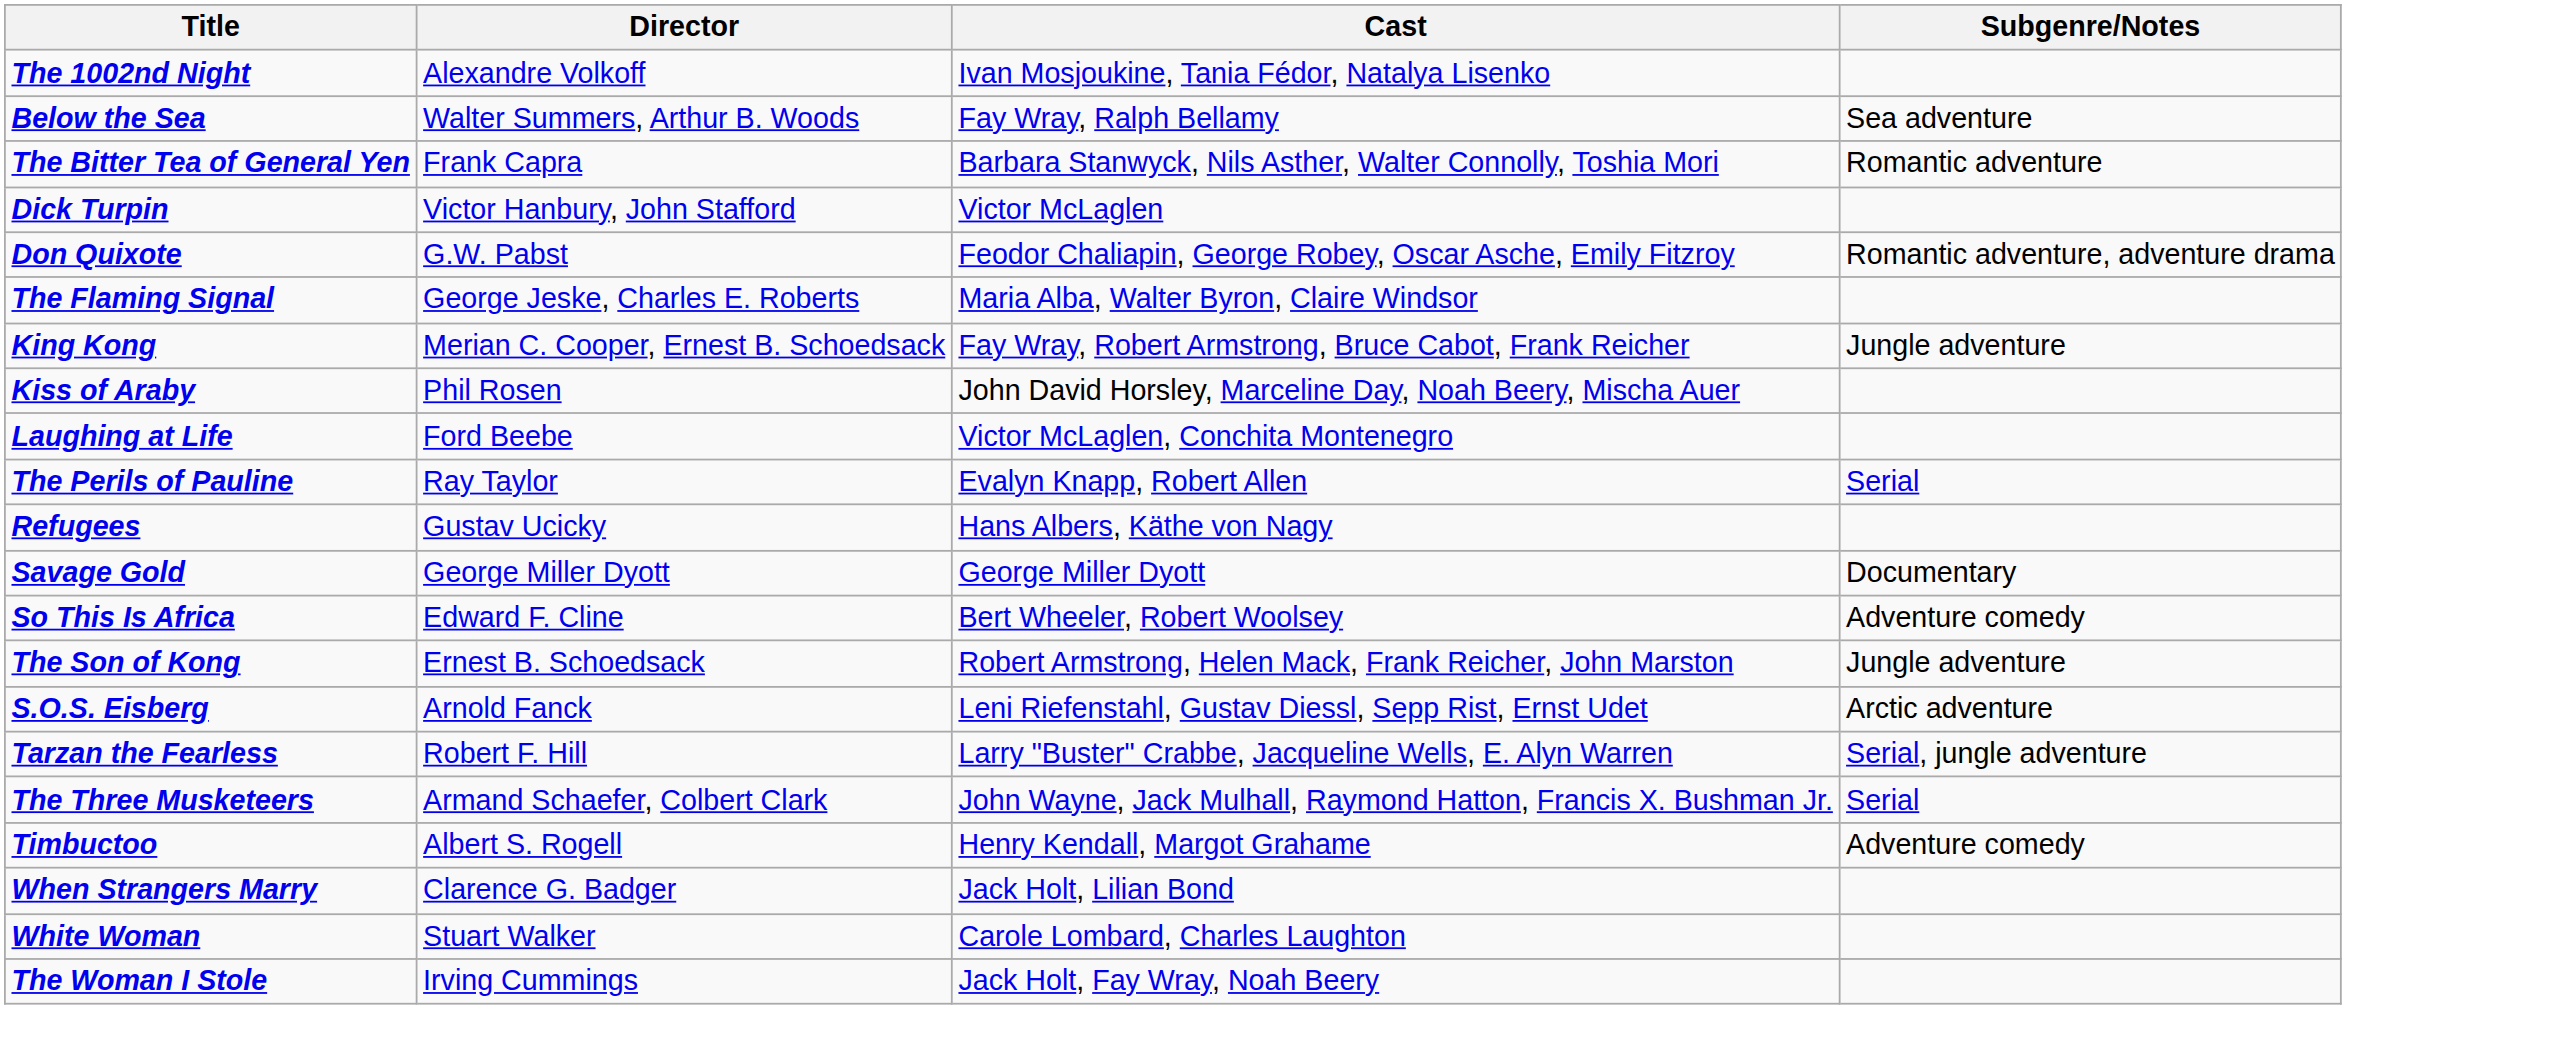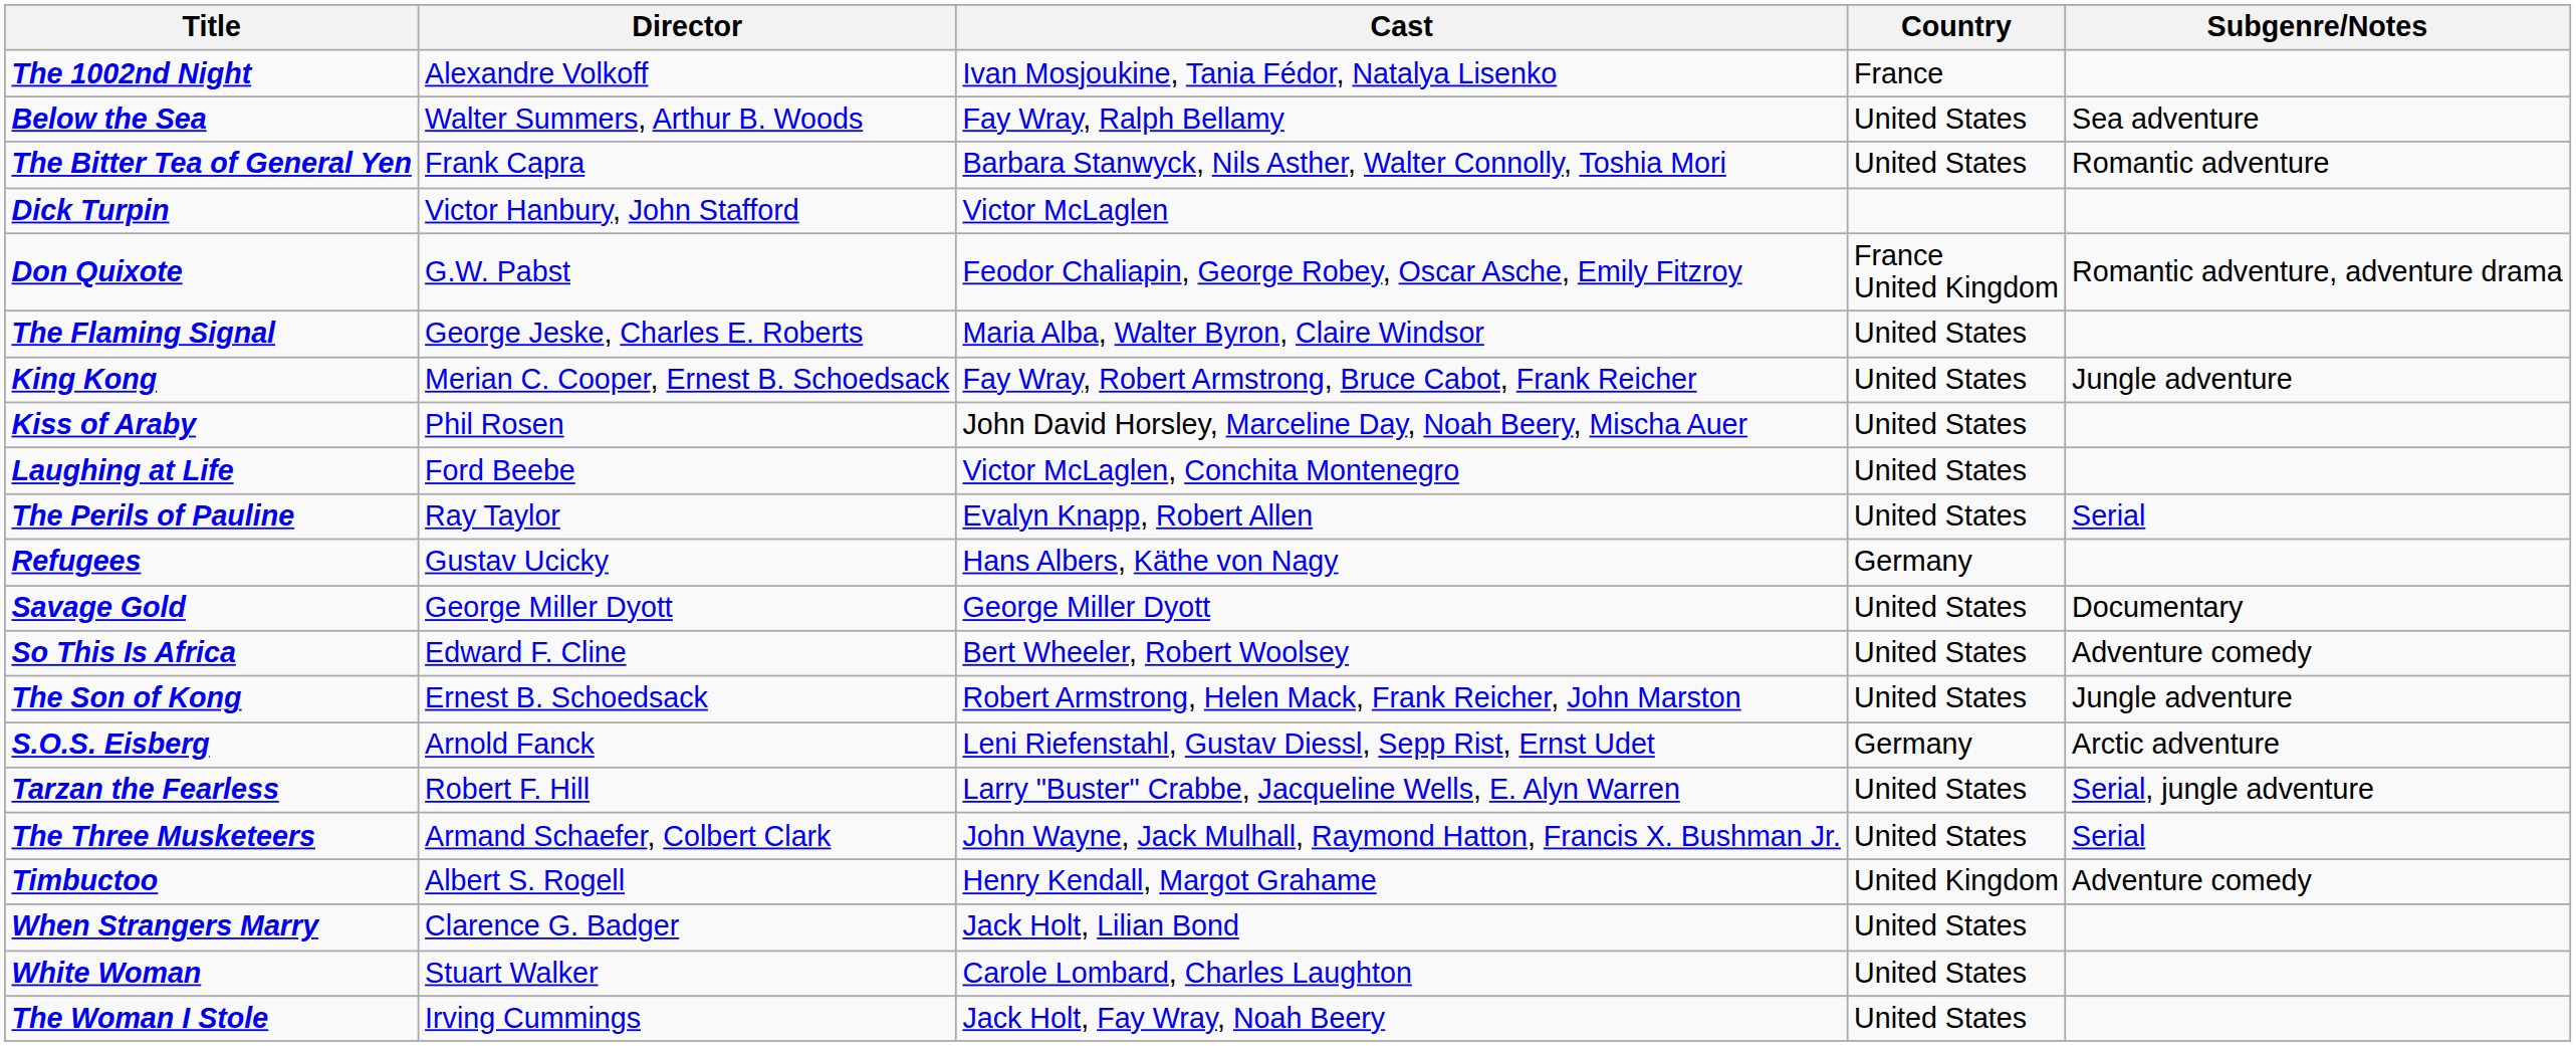 <table class="wikitable">
 <tr>
 <th>Title</th>
 <th>Director</th>
 <th>Cast</th>
+<th>Country</th>
 <th>Subgenre/Notes</th>
 </tr>
 <tr>
 <td><strong><em><a href='#'>The 1002nd Night</a></em></strong></td>
 <td><a href='#'>Alexandre Volkoff</a></td>
 <td><a href='#'>Ivan Mosjoukine</a>, <a href='#'>Tania Fédor</a>, <a href='#'>Natalya Lisenko</a></td>
+<td>France</td>
 <td></td>
 </tr>
 <tr>
 <td><strong><em><a href='#'>Below the Sea</a></em></strong></td>
 <td><a href='#'>Walter Summers</a>, <a href='#'>Arthur B. Woods</a></td>
 <td><a href='#'>Fay Wray</a>, <a href='#'>Ralph Bellamy</a></td>
+<td>United States</td>
 <td>Sea adventure</td>
 </tr>
 <tr>
 <td><strong><em><a href='#'>The Bitter Tea of General Yen</a></em></strong></td>
 <td><a href='#'>Frank Capra</a></td>
 <td><a href='#'>Barbara Stanwyck</a>, <a href='#'>Nils Asther</a>, <a href='#'>Walter Connolly</a>, <a href='#'>Toshia Mori</a></td>
+<td>United States</td>
 <td>Romantic adventure</td>
 </tr>
 <tr>
 <td><strong><em><a href='#'>Dick Turpin</a></em></strong></td>
 <td><a href='#'>Victor Hanbury</a>, <a href='#'>John Stafford</a></td>
 <td><a href='#'>Victor McLaglen</a></td>
 <td></td>
+<td></td>
 </tr>
 <tr>
 <td><strong><em><a href='#'>Don Quixote</a></em></strong></td>
 <td><a href='#'>G.W. Pabst</a></td>
 <td><a href='#'>Feodor Chaliapin</a>, <a href='#'>George Robey</a>, <a href='#'>Oscar Asche</a>, <a href='#'>Emily Fitzroy</a></td>
+<td>France<br>United Kingdom</td>
 <td>Romantic adventure, adventure drama</td>
 </tr>
 <tr>
 <td><strong><em><a href='#'>The Flaming Signal</a></em></strong></td>
 <td><a href='#'>George Jeske</a>, <a href='#'>Charles E. Roberts</a></td>
 <td><a href='#'>Maria Alba</a>, <a href='#'>Walter Byron</a>, <a href='#'>Claire Windsor</a></td>
+<td>United States</td>
 <td></td>
 </tr>
 <tr>
 <td><strong><em><a href='#'>King Kong</a></em></strong></td>
 <td><a href='#'>Merian C. Cooper</a>, <a href='#'>Ernest B. Schoedsack</a></td>
 <td><a href='#'>Fay Wray</a>, <a href='#'>Robert Armstrong</a>, <a href='#'>Bruce Cabot</a>, <a href='#'>Frank Reicher</a></td>
+<td>United States</td>
 <td>Jungle adventure</td>
 </tr>
 <tr>
 <td><strong><em><a href='#'>Kiss of Araby</a></em></strong></td>
 <td><a href='#'>Phil Rosen</a></td>
 <td>John David Horsley, <a href='#'>Marceline Day</a>, <a href='#'>Noah Beery</a>, <a href='#'>Mischa Auer</a></td>
+<td>United States</td>
 <td></td>
 </tr>
 <tr>
 <td><strong><em><a href='#'>Laughing at Life</a></em></strong></td>
 <td><a href='#'>Ford Beebe</a></td>
 <td><a href='#'>Victor McLaglen</a>, <a href='#'>Conchita Montenegro</a></td>
+<td>United States</td>
 <td></td>
 </tr>
 <tr>
 <td><strong><em><a href='#'>The Perils of Pauline</a></em></strong></td>
 <td><a href='#'>Ray Taylor</a></td>
 <td><a href='#'>Evalyn Knapp</a>, <a href='#'>Robert Allen</a></td>
+<td>United States</td>
 <td><a href='#'>Serial</a></td>
 </tr>
 <tr>
 <td><strong><em><a href='#'>Refugees</a></em></strong></td>
 <td><a href='#'>Gustav Ucicky</a></td>
 <td><a href='#'>Hans Albers</a>, <a href='#'>Käthe von Nagy</a></td>
+<td>Germany</td>
 <td></td>
 </tr>
 <tr>
 <td><strong><em><a href='#'>Savage Gold</a></em></strong></td>
 <td><a href='#'>George Miller Dyott</a></td>
 <td><a href='#'>George Miller Dyott</a></td>
+<td>United States</td>
 <td>Documentary</td>
 </tr>
 <tr>
 <td><strong><em><a href='#'>So This Is Africa</a></em></strong></td>
 <td><a href='#'>Edward F. Cline</a></td>
 <td><a href='#'>Bert Wheeler</a>, <a href='#'>Robert Woolsey</a></td>
+<td>United States</td>
 <td>Adventure comedy</td>
 </tr>
 <tr>
 <td><strong><em><a href='#'>The Son of Kong</a></em></strong></td>
 <td><a href='#'>Ernest B. Schoedsack</a></td>
 <td><a href='#'>Robert Armstrong</a>, <a href='#'>Helen Mack</a>, <a href='#'>Frank Reicher</a>, <a href='#'>John Marston</a></td>
+<td>United States</td>
 <td>Jungle adventure</td>
 </tr>
 <tr>
 <td><strong><em><a href='#'>S.O.S. Eisberg</a></em></strong></td>
 <td><a href='#'>Arnold Fanck</a></td>
 <td><a href='#'>Leni Riefenstahl</a>, <a href='#'>Gustav Diessl</a>, <a href='#'>Sepp Rist</a>, <a href='#'>Ernst Udet</a></td>
+<td>Germany</td>
 <td>Arctic adventure</td>
 </tr>
 <tr>
 <td><strong><em><a href='#'>Tarzan the Fearless</a></em></strong></td>
 <td><a href='#'>Robert F. Hill</a></td>
 <td><a href='#'>Larry "Buster" Crabbe</a>, <a href='#'>Jacqueline Wells</a>, <a href='#'>E. Alyn Warren</a></td>
+<td>United States</td>
 <td><a href='#'>Serial</a>, jungle adventure</td>
 </tr>
 <tr>
 <td><strong><em><a href='#'>The Three Musketeers</a></em></strong></td>
 <td><a href='#'>Armand Schaefer</a>, <a href='#'>Colbert Clark</a></td>
 <td><a href='#'>John Wayne</a>, <a href='#'>Jack Mulhall</a>, <a href='#'>Raymond Hatton</a>, <a href='#'>Francis X. Bushman Jr.</a></td>
+<td>United States</td>
 <td><a href='#'>Serial</a></td>
 </tr>
 <tr>
 <td><strong><em><a href='#'>Timbuctoo</a></em></strong></td>
 <td><a href='#'>Albert S. Rogell</a></td>
 <td><a href='#'>Henry Kendall</a>, <a href='#'>Margot Grahame</a></td>
+<td>United Kingdom</td>
 <td>Adventure comedy</td>
 </tr>
 <tr>
 <td><strong><em><a href='#'>When Strangers Marry</a></em></strong></td>
 <td><a href='#'>Clarence G. Badger</a></td>
 <td><a href='#'>Jack Holt</a>, <a href='#'>Lilian Bond</a></td>
+<td>United States</td>
 <td></td>
 </tr>
 <tr>
 <td><strong><em><a href='#'>White Woman</a></em></strong></td>
 <td><a href='#'>Stuart Walker</a></td>
 <td><a href='#'>Carole Lombard</a>, <a href='#'>Charles Laughton</a></td>
+<td>United States</td>
 <td></td>
 </tr>
 <tr>
 <td><strong><em><a href='#'>The Woman I Stole</a></em></strong></td>
 <td><a href='#'>Irving Cummings</a></td>
 <td><a href='#'>Jack Holt</a>, <a href='#'>Fay Wray</a>, <a href='#'>Noah Beery</a></td>
+<td>United States</td>
 <td></td>
 </tr>
 </table>
